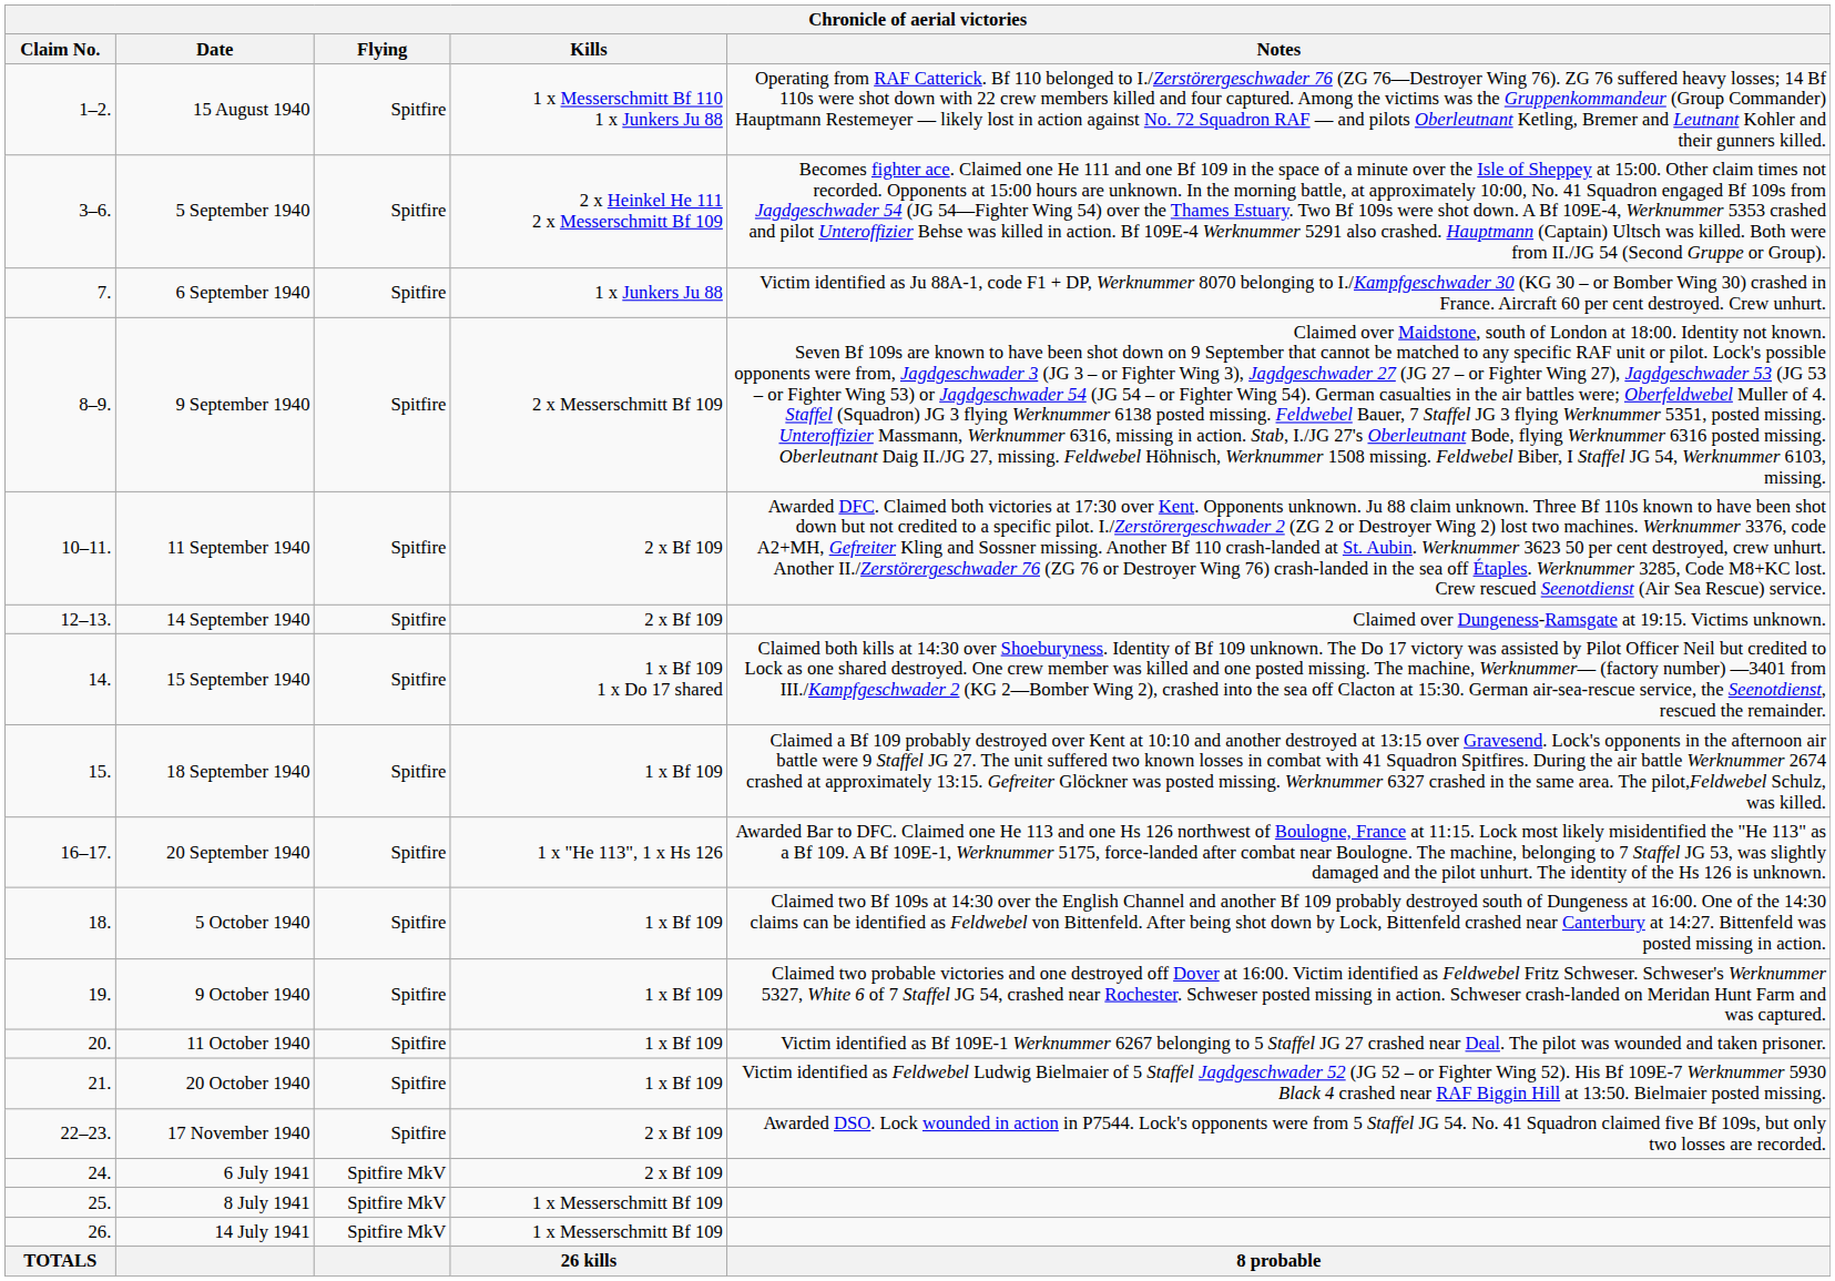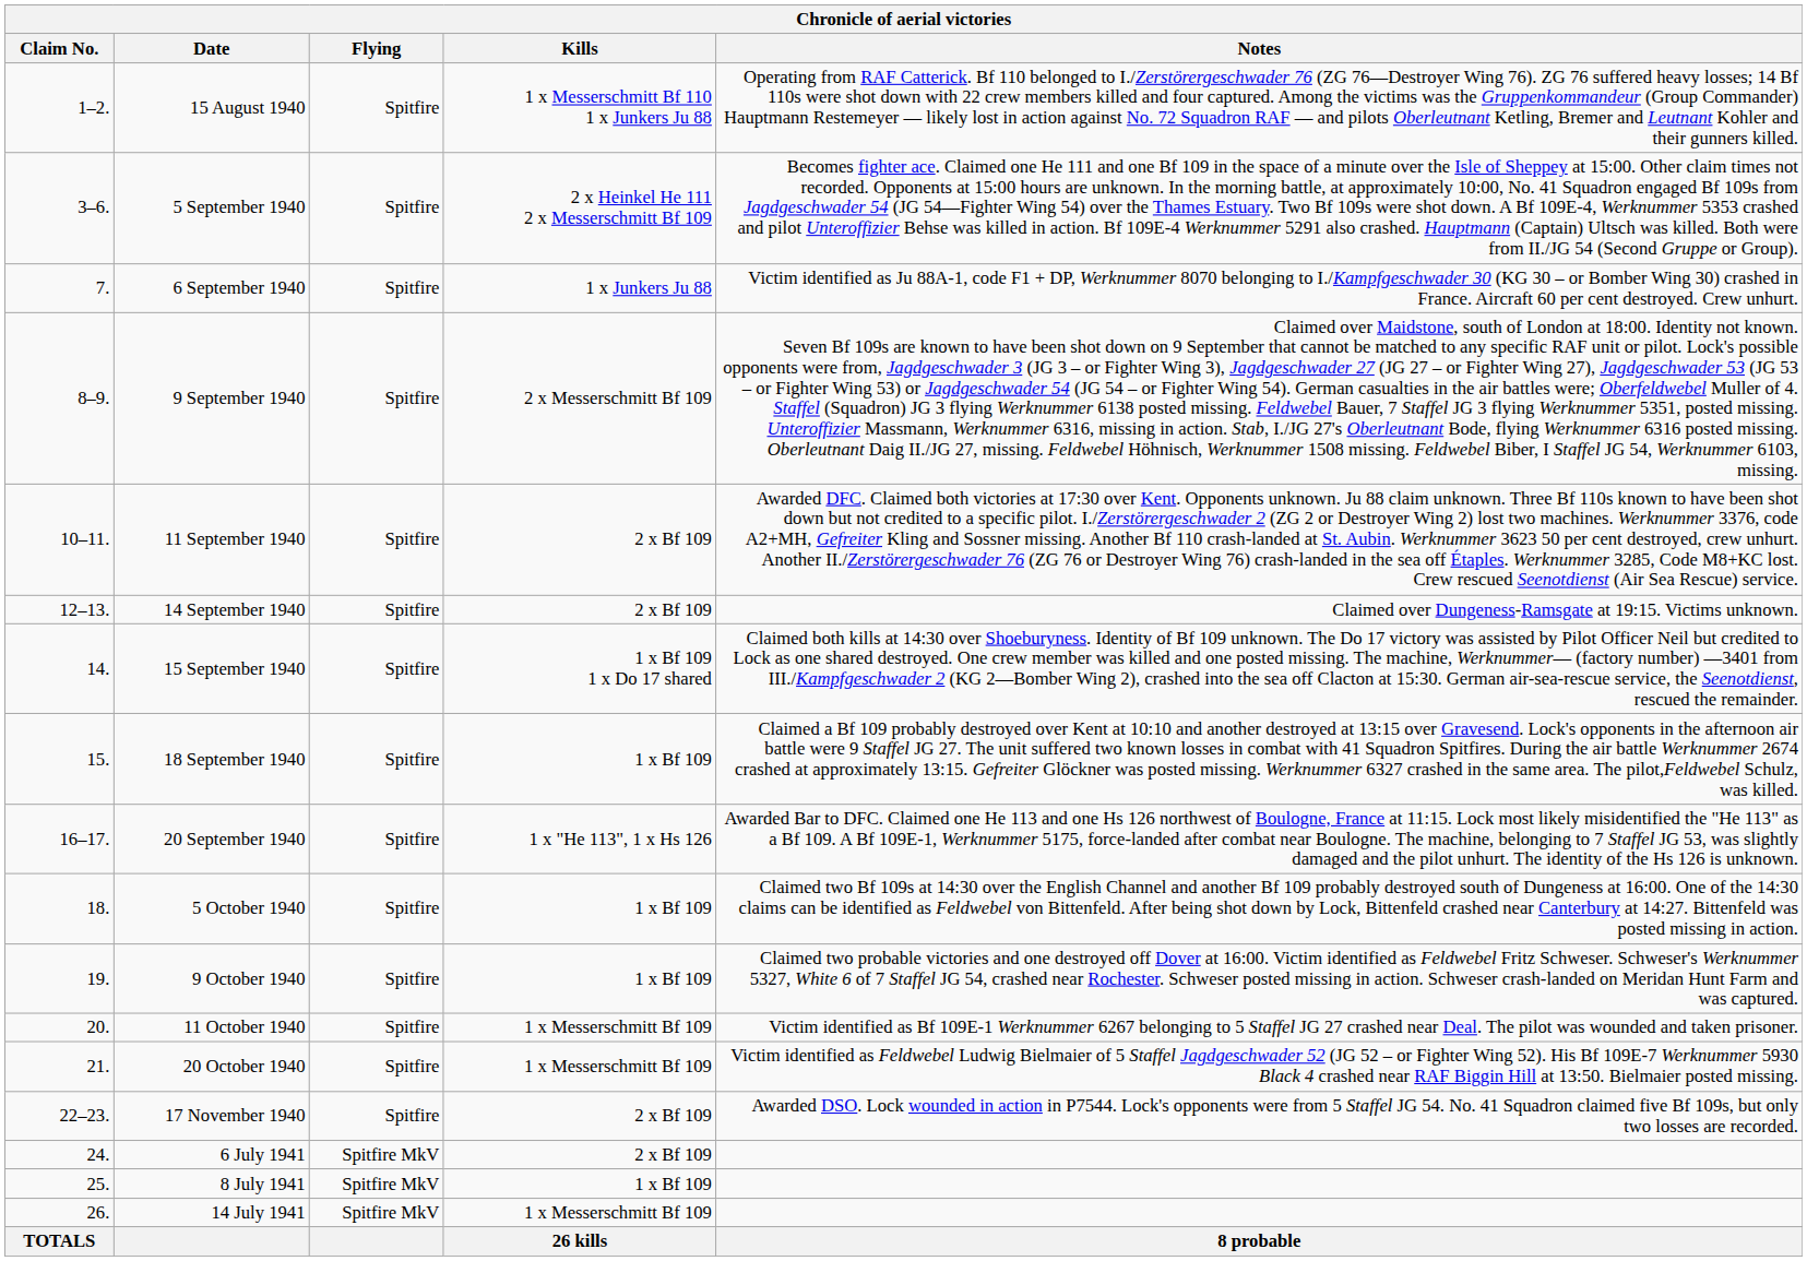 <table class="wikitable plainrowheaders collapsible collapsed" style="margin-left: auto; margin-right: auto; border: none; text-align:right; width: 100%;">
 <tr>
 <th colspan="5">Chronicle of aerial victories</th>
 </tr>
 <tr>
 <th style="width:40px; text-align:center;">Claim No.</th>
 <th style="width:120px; text-align:center;">Date</th>
 <th style="width:80px; text-align:center;">Flying</th>
 <th style="width:170px; text-align:center;">Kills</th>
 <th style="width:700px; text-align:center;">Notes</th>
 </tr>
 <tr>
 <td>1–2.</td>
 <td>15 August 1940</td>
 <td>Spitfire</td>
 <td>1 x <a href='#'>Messerschmitt Bf 110</a><br>1 x <a href='#'>Junkers Ju 88</a></td>
 <td>Operating from <a href='#'>RAF Catterick</a>. Bf 110 belonged to I./<em><a href='#'>Zerstörergeschwader 76</a></em> (ZG 76—Destroyer Wing 76). ZG 76 suffered heavy losses; 14 Bf 110s were shot down with 22 crew members killed and four captured. Among the victims was the <em><a href='#'>Gruppenkommandeur</a></em> (Group Commander) Hauptmann Restemeyer — likely lost in action against <a href='#'>No. 72 Squadron RAF</a> — and pilots <em><a href='#'>Oberleutnant</a></em> Ketling, Bremer and <em><a href='#'>Leutnant</a></em> Kohler and their gunners killed.</td>
 </tr>
 <tr>
 <td>3–6.</td>
 <td>5 September 1940</td>
 <td>Spitfire</td>
 <td>2 x <a href='#'>Heinkel He 111</a><br>2 x <a href='#'>Messerschmitt Bf 109</a></td>
 <td>Becomes <a href='#'>fighter ace</a>. Claimed one He 111 and one Bf 109 in the space of a minute over the <a href='#'>Isle of Sheppey</a> at 15:00. Other claim times not recorded. Opponents at 15:00 hours are unknown. In the morning battle, at approximately 10:00, No. 41 Squadron engaged Bf 109s from <em><a href='#'>Jagdgeschwader 54</a></em> (JG 54—Fighter Wing 54) over the <a href='#'>Thames Estuary</a>. Two Bf 109s were shot down. A Bf 109E-4, <em>Werknummer</em> 5353 crashed and pilot <em><a href='#'>Unteroffizier</a></em> Behse was killed in action. Bf 109E-4 <em>Werknummer</em> 5291 also crashed. <em><a href='#'>Hauptmann</a></em> (Captain) Ultsch was killed. Both were from II./JG 54 (Second <em>Gruppe</em> or Group).</td>
 </tr>
 <tr>
 <td>7.</td>
 <td>6 September 1940</td>
 <td>Spitfire</td>
 <td>1 x <a href='#'>Junkers Ju 88</a></td>
 <td>Victim identified as Ju 88A-1, code F1 + DP, <em>Werknummer</em> 8070 belonging to I./<em><a href='#'>Kampfgeschwader 30</a></em> (KG 30 – or Bomber Wing 30) crashed in France. Aircraft 60 per cent destroyed. Crew unhurt.</td>
 </tr>
 <tr>
 <td>8–9.</td>
 <td>9 September 1940</td>
 <td>Spitfire</td>
 <td>2 x Messerschmitt Bf 109</td>
 <td>Claimed over <a href='#'>Maidstone</a>, south of London at 18:00. Identity not known.<br>Seven Bf 109s are known to have been shot down on 9 September that cannot be matched to any specific RAF unit or pilot. Lock's possible opponents were from, <em><a href='#'>Jagdgeschwader 3</a></em> (JG 3 – or Fighter Wing 3), <em><a href='#'>Jagdgeschwader 27</a></em> (JG 27 – or Fighter Wing 27), <em><a href='#'>Jagdgeschwader 53</a></em> (JG 53 – or Fighter Wing 53) or <em><a href='#'>Jagdgeschwader 54</a></em> (JG 54 – or Fighter Wing 54). German casualties in the air battles were; <em><a href='#'>Oberfeldwebel</a></em> Muller of 4. <em><a href='#'>Staffel</a></em> (Squadron) JG 3 flying <em>Werknummer</em> 6138 posted missing. <em><a href='#'>Feldwebel</a></em> Bauer, 7 <em>Staffel</em> JG 3 flying <em>Werknummer</em> 5351, posted missing. <em><a href='#'>Unteroffizier</a></em> Massmann, <em>Werknummer</em> 6316, missing in action. <em>Stab</em>, I./JG 27's <em><a href='#'>Oberleutnant</a></em> Bode, flying <em>Werknummer</em> 6316 posted missing. <em>Oberleutnant</em> Daig II./JG 27, missing. <em>Feldwebel</em> Höhnisch, <em>Werknummer</em> 1508 missing. <em>Feldwebel</em> Biber, I <em>Staffel</em> JG 54, <em>Werknummer</em> 6103, missing.</td>
 </tr>
 <tr>
 <td>10–11.</td>
 <td>11 September 1940</td>
 <td>Spitfire</td>
 <td>2 x Bf 109</td>
 <td>Awarded <a href='#'>DFC</a>. Claimed both victories at 17:30 over <a href='#'>Kent</a>. Opponents unknown. Ju 88 claim unknown. Three Bf 110s known to have been shot down but not credited to a specific pilot. I./<em><a href='#'>Zerstörergeschwader 2</a></em> (ZG 2 or Destroyer Wing 2) lost two machines. <em>Werknummer</em> 3376, code A2+MH, <em><a href='#'>Gefreiter</a></em> Kling and Sossner missing. Another Bf 110 crash-landed at <a href='#'>St. Aubin</a>. <em>Werknummer</em> 3623 50 per cent destroyed, crew unhurt. Another II./<em><a href='#'>Zerstörergeschwader 76</a></em> (ZG 76 or Destroyer Wing 76) crash-landed in the sea off <a href='#'>Étaples</a>. <em>Werknummer</em> 3285, Code M8+KC lost. Crew rescued <em><a href='#'>Seenotdienst</a></em> (Air Sea Rescue) service.</td>
 </tr>
 <tr>
 <td>12–13.</td>
 <td>14 September 1940</td>
 <td>Spitfire</td>
 <td>2 x Bf 109</td>
 <td>Claimed over <a href='#'>Dungeness</a>-<a href='#'>Ramsgate</a> at 19:15. Victims unknown.</td>
 </tr>
 <tr>
 <td>14.</td>
 <td>15 September 1940</td>
 <td>Spitfire</td>
 <td>1 x Bf 109<br>1 x Do 17 shared</td>
 <td>Claimed both kills at 14:30 over <a href='#'>Shoeburyness</a>. Identity of Bf 109 unknown. The Do 17 victory was assisted by Pilot Officer Neil but credited to Lock as one shared destroyed. One crew member was killed and one posted missing. The machine, <em>Werknummer</em>— (factory number) —3401 from III./<em><a href='#'>Kampfgeschwader 2</a></em> (KG 2—Bomber Wing 2), crashed into the sea off Clacton at 15:30. German air-sea-rescue service, the <em><a href='#'>Seenotdienst</a></em>, rescued the remainder.</td>
 </tr>
 <tr>
 <td>15.</td>
 <td>18 September 1940</td>
 <td>Spitfire</td>
 <td>1 x Bf 109</td>
 <td>Claimed a Bf 109 probably destroyed over Kent at 10:10 and another destroyed at 13:15 over <a href='#'>Gravesend</a>. Lock's opponents in the afternoon air battle were 9 <em>Staffel</em> JG 27. The unit suffered two known losses in combat with 41 Squadron Spitfires. During the air battle <em>Werknummer</em> 2674 crashed at approximately 13:15. <em>Gefreiter</em> Glöckner was posted missing. <em>Werknummer</em> 6327 crashed in the same area. The pilot,<em>Feldwebel</em> Schulz, was killed.</td>
 </tr>
 <tr>
 <td>16–17.</td>
 <td>20 September 1940</td>
 <td>Spitfire</td>
 <td>1 x "He 113", 1 x Hs 126</td>
 <td>Awarded Bar to DFC. Claimed one He 113 and one Hs 126 northwest of <a href='#'>Boulogne, France</a> at 11:15. Lock most likely misidentified the "He 113" as a Bf 109. A Bf 109E-1, <em>Werknummer</em> 5175, force-landed after combat near Boulogne. The machine, belonging to 7 <em>Staffel</em> JG 53, was slightly damaged and the pilot unhurt. The identity of the Hs 126 is unknown.</td>
 </tr>
 <tr>
 <td>18.</td>
 <td>5 October 1940</td>
 <td>Spitfire</td>
 <td>1 x Bf 109</td>
 <td>Claimed two Bf 109s at 14:30 over the English Channel and another Bf 109 probably destroyed south of Dungeness at 16:00. One of the 14:30 claims can be identified as <em>Feldwebel</em> von Bittenfeld. After being shot down by Lock, Bittenfeld crashed near <a href='#'>Canterbury</a> at 14:27. Bittenfeld was posted missing in action.</td>
 </tr>
 <tr>
 <td>19.</td>
 <td>9 October 1940</td>
 <td>Spitfire</td>
 <td>1 x Bf 109</td>
 <td>Claimed two probable victories and one destroyed off <a href='#'>Dover</a> at 16:00. Victim identified as <em>Feldwebel</em> Fritz Schweser. Schweser's <em>Werknummer</em> 5327, <em>White 6</em> of 7 <em>Staffel</em> JG 54, crashed near <a href='#'>Rochester</a>. Schweser posted missing in action. Schweser crash-landed on Meridan Hunt Farm and was captured.</td>
 </tr>
 <tr>
 <td>20.</td>
 <td>11 October 1940</td>
 <td>Spitfire</td>
-<td>1 x Bf 109</td>
+<td>1 x Messerschmitt Bf 109</td>
 <td>Victim identified as Bf 109E-1 <em>Werknummer</em> 6267 belonging to 5 <em>Staffel</em> JG 27 crashed near <a href='#'>Deal</a>. The pilot was wounded and taken prisoner.</td>
 </tr>
 <tr>
 <td>21.</td>
 <td>20 October 1940</td>
 <td>Spitfire</td>
-<td>1 x Bf 109</td>
+<td>1 x Messerschmitt Bf 109</td>
 <td>Victim identified as <em>Feldwebel</em> Ludwig Bielmaier of 5 <em>Staffel</em> <em><a href='#'>Jagdgeschwader 52</a></em> (JG 52 – or Fighter Wing 52). His Bf 109E-7 <em>Werknummer</em> 5930 <em>Black 4</em> crashed near <a href='#'>RAF Biggin Hill</a> at 13:50. Bielmaier posted missing.</td>
 </tr>
 <tr>
 <td>22–23.</td>
 <td>17 November 1940</td>
 <td>Spitfire</td>
 <td>2 x Bf 109</td>
 <td>Awarded <a href='#'>DSO</a>. Lock <a href='#'>wounded in action</a> in P7544. Lock's opponents were from 5 <em>Staffel</em> JG 54. No. 41 Squadron claimed five Bf 109s, but only two losses are recorded.</td>
 </tr>
 <tr>
 <td>24.</td>
 <td>6 July 1941</td>
 <td>Spitfire MkV</td>
 <td>2 x Bf 109</td>
 <td></td>
 </tr>
 <tr>
 <td>25.</td>
 <td>8 July 1941</td>
 <td>Spitfire MkV</td>
-<td>1 x Messerschmitt Bf 109</td>
+<td>1 x Bf 109</td>
 <td></td>
 </tr>
 <tr>
 <td>26.</td>
 <td>14 July 1941</td>
 <td>Spitfire MkV</td>
 <td>1 x Messerschmitt Bf 109</td>
 <td></td>
 </tr>
 <tr>
 <th align=center>TOTALS</th>
 <th></th>
 <th></th>
 <th>26 kills</th>
 <th>8 probable</th>
 </tr>
 </table>
